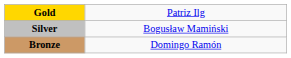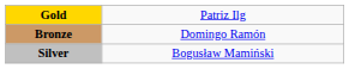 <table class="wikitable" style="text-align:center; " width="35%">
 <tr>
 <td bgcolor="gold"><strong>Gold</strong></td>
 <td><a href='#'>Patriz Ilg</a><br>  <small><em></em></small></td>
 </tr>
 <tr>
+<td bgcolor="CC9966"><strong>Bronze</strong></td>
+<td><a href='#'>Domingo Ramón</a><br>  <small><em></em></small></td>
+</tr>
+<tr>
 <td bgcolor="silver"><strong>Silver</strong></td>
 <td><a href='#'>Bogusław Mamiński</a><br>  <small><em></em></small></td>
 </tr>
-<tr>
-<td bgcolor="CC9966"><strong>Bronze</strong></td>
-<td><a href='#'>Domingo Ramón</a><br>  <small><em></em></small></td>
-</tr>
 </table>
